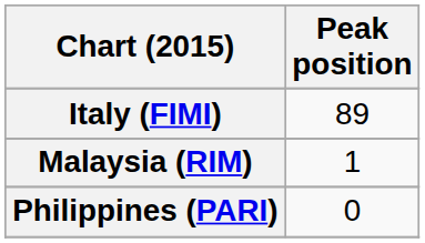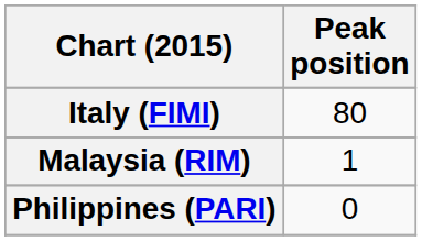 <table class="wikitable sortable plainrowheaders" style="text-align:center">
 <tr>
 <th>Chart (2015)</th>
 <th>Peak<br>position</th>
 </tr>
 <tr>
 </tr>
 <tr>
 </tr>
 <tr>
 </tr>
 <tr>
 </tr>
 <tr>
 </tr>
 <tr>
 </tr>
 <tr>
 </tr>
 <tr>
 </tr>
 <tr>
 </tr>
 <tr>
 <th scope="row">Italy (<a href='#'>FIMI</a>)</th>
-<td>89</td>
+<td>80</td>
 </tr>
 <tr>
 </tr>
 <tr>
 <th scope="row">Malaysia (<a href='#'>RIM</a>)</th>
 <td>1</td>
 </tr>
 <tr>
 </tr>
 <tr>
 </tr>
 <tr>
 <th scope="row">Philippines (<a href='#'>PARI</a>)</th>
 <td>0</td>
 </tr>
 <tr>
 </tr>
 <tr>
 </tr>
 <tr>
 </tr>
 <tr>
 </tr>
 <tr>
 </tr>
 <tr>
 </tr>
 </table>
